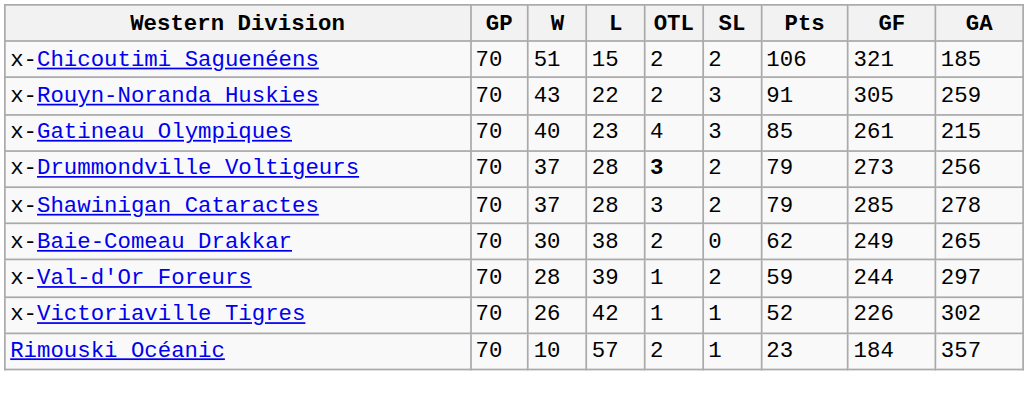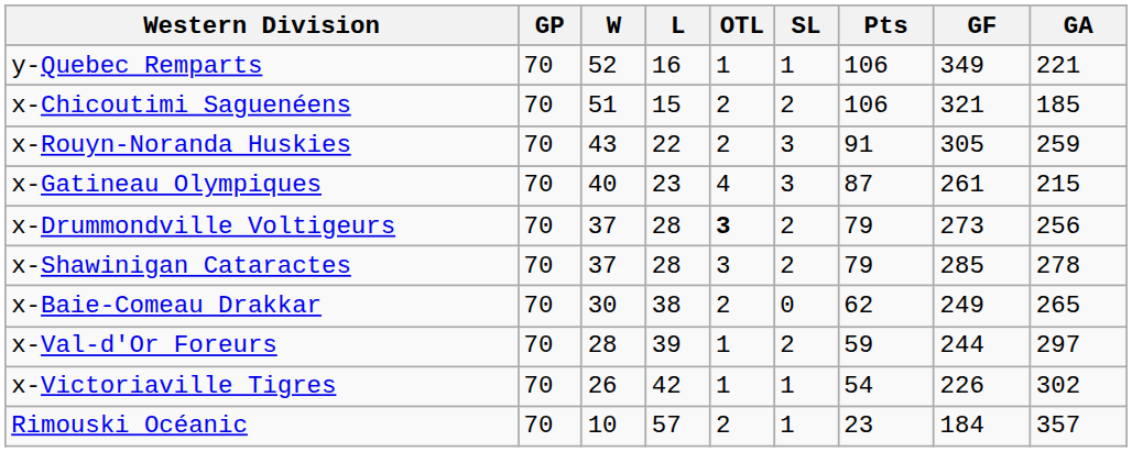 <table class="wikitable">
 <tr>
 <th bgcolor="#DDDDFF" width="40%">Western Division</th>
 <th bgcolor="#DDDDFF" width="5%">GP</th>
 <th bgcolor="#DDDDFF" width="5%">W</th>
 <th bgcolor="#DDDDFF" width="5%">L</th>
 <th bgcolor="#DDDDFF" width="5%">OTL</th>
 <th bgcolor="#DDDDFF" width="5%">SL</th>
 <th bgcolor="#DDDDFF" width="7.5%">Pts</th>
 <th bgcolor="#DDDDFF" width="7.5%">GF</th>
 <th bgcolor="#DDDDFF" width="7.5%">GA</th>
+</tr>
+<tr>
+<td>y-<a href='#'>Quebec Remparts</a></td>
+<td>70</td>
+<td>52</td>
+<td>16</td>
+<td>1</td>
+<td>1</td>
+<td>106</td>
+<td>349</td>
+<td>221</td>
 </tr>
 <tr>
 <td>x-<a href='#'>Chicoutimi Saguenéens</a></td>
 <td>70</td>
 <td>51</td>
 <td>15</td>
 <td>2</td>
 <td>2</td>
 <td>106</td>
 <td>321</td>
 <td>185</td>
 </tr>
 <tr>
 <td>x-<a href='#'>Rouyn-Noranda Huskies</a></td>
 <td>70</td>
 <td>43</td>
 <td>22</td>
 <td>2</td>
 <td>3</td>
 <td>91</td>
 <td>305</td>
 <td>259</td>
 </tr>
 <tr>
 <td>x-<a href='#'>Gatineau Olympiques</a></td>
 <td>70</td>
 <td>40</td>
 <td>23</td>
 <td>4</td>
 <td>3</td>
-<td>85</td>
+<td>87</td>
 <td>261</td>
 <td>215</td>
 </tr>
 <tr>
 <td>x-<a href='#'>Drummondville Voltigeurs</a></td>
 <td>70</td>
 <td>37</td>
 <td>28</td>
 <td><strong>3</strong></td>
 <td>2</td>
 <td>79</td>
 <td>273</td>
 <td>256</td>
 </tr>
 <tr>
 <td>x-<a href='#'>Shawinigan Cataractes</a></td>
 <td>70</td>
 <td>37</td>
 <td>28</td>
 <td>3</td>
 <td>2</td>
 <td>79</td>
 <td>285</td>
 <td>278</td>
 </tr>
 <tr>
 <td>x-<a href='#'>Baie-Comeau Drakkar</a></td>
 <td>70</td>
 <td>30</td>
 <td>38</td>
 <td>2</td>
 <td>0</td>
 <td>62</td>
 <td>249</td>
 <td>265</td>
 </tr>
 <tr>
 <td>x-<a href='#'>Val-d'Or Foreurs</a></td>
 <td>70</td>
 <td>28</td>
 <td>39</td>
 <td>1</td>
 <td>2</td>
 <td>59</td>
 <td>244</td>
 <td>297</td>
 </tr>
 <tr>
 <td>x-<a href='#'>Victoriaville Tigres</a></td>
 <td>70</td>
 <td>26</td>
 <td>42</td>
 <td>1</td>
 <td>1</td>
-<td>52</td>
+<td>54</td>
 <td>226</td>
 <td>302</td>
 </tr>
 <tr>
 <td><a href='#'>Rimouski Océanic</a></td>
 <td>70</td>
 <td>10</td>
 <td>57</td>
 <td>2</td>
 <td>1</td>
 <td>23</td>
 <td>184</td>
 <td>357</td>
 </tr>
 </table>
